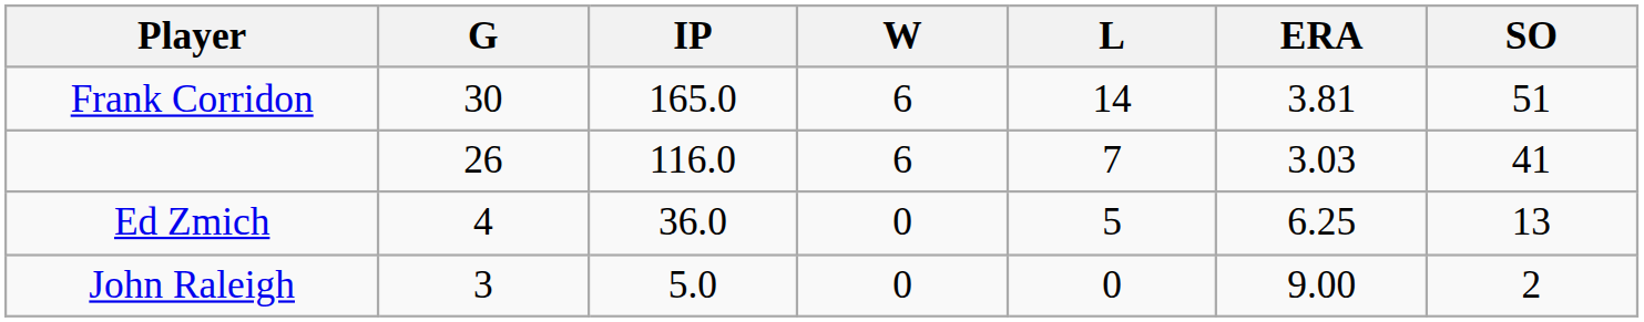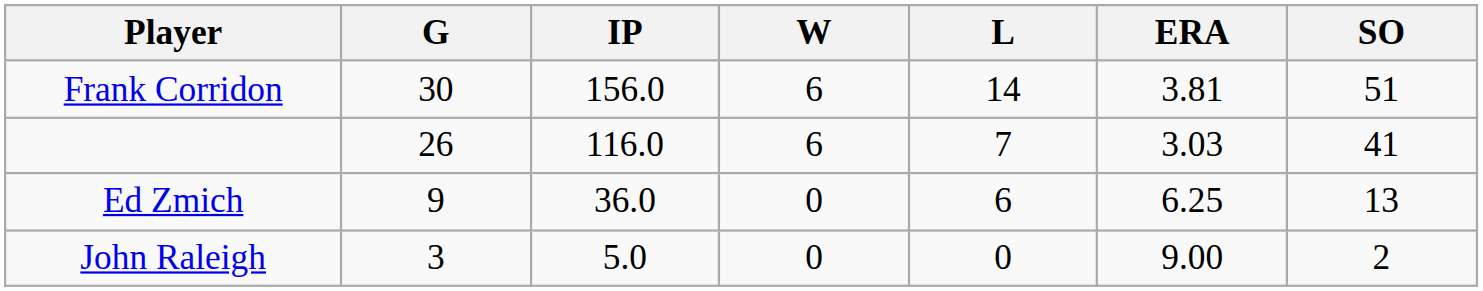 <table class="wikitable sortable">
 <tr>
 <th bgcolor="#DDDDFF" width="16%">Player</th>
 <th bgcolor="#DDDDFF" width="9%">G</th>
 <th bgcolor="#DDDDFF" width="9%">IP</th>
 <th bgcolor="#DDDDFF" width="9%">W</th>
 <th bgcolor="#DDDDFF" width="9%">L</th>
 <th bgcolor="#DDDDFF" width="9%">ERA</th>
 <th bgcolor="#DDDDFF" width="9%">SO</th>
 </tr>
 <tr align="center">
 <td><a href='#'>Frank Corridon</a></td>
 <td>30</td>
-<td>165.0</td>
+<td>156.0</td>
 <td>6</td>
 <td>14</td>
 <td>3.81</td>
 <td>51</td>
 </tr>
 <tr align=center>
 <td></td>
 <td>26</td>
 <td>116.0</td>
 <td>6</td>
 <td>7</td>
 <td>3.03</td>
 <td>41</td>
 </tr>
 <tr align="center">
 <td><a href='#'>Ed Zmich</a></td>
-<td>4</td>
+<td>9</td>
 <td>36.0</td>
 <td>0</td>
-<td>5</td>
+<td>6</td>
 <td>6.25</td>
 <td>13</td>
 </tr>
 <tr align=center>
 <td><a href='#'>John Raleigh</a></td>
 <td>3</td>
 <td>5.0</td>
 <td>0</td>
 <td>0</td>
 <td>9.00</td>
 <td>2</td>
 </tr>
 </table>
